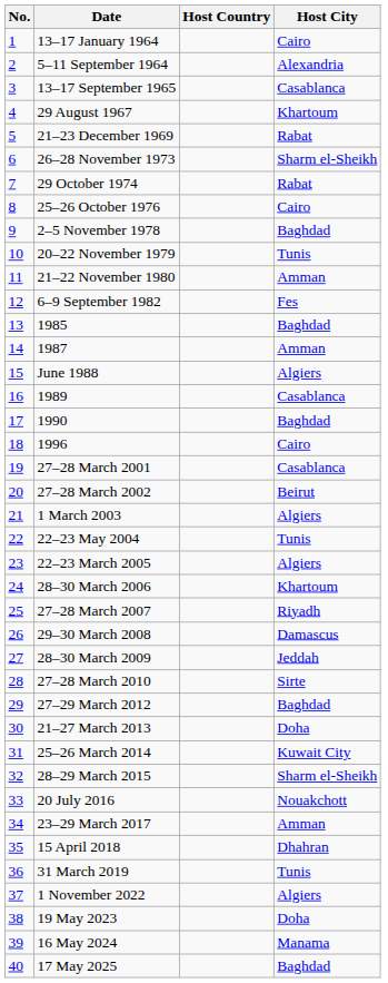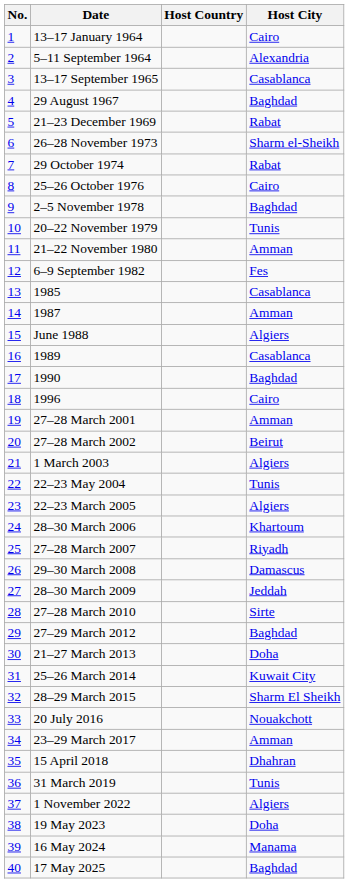 <table class="wikitable sortable">
 <tr>
 <th>No.</th>
 <th>Date</th>
 <th>Host Country</th>
 <th>Host City</th>
 </tr>
 <tr>
 <td><a href='#'>1</a></td>
 <td>13–17 January 1964</td>
 <td></td>
 <td><a href='#'>Cairo</a></td>
 </tr>
 <tr>
 <td><a href='#'>2</a></td>
 <td>5–11 September 1964</td>
 <td></td>
 <td><a href='#'>Alexandria</a></td>
 </tr>
 <tr>
 <td><a href='#'>3</a></td>
 <td>13–17 September 1965</td>
 <td></td>
 <td><a href='#'>Casablanca</a></td>
 </tr>
 <tr>
 <td><a href='#'>4</a></td>
 <td>29 August 1967</td>
 <td></td>
-<td><a href='#'>Khartoum</a></td>
+<td><a href='#'>Baghdad</a></td>
 </tr>
 <tr>
 <td><a href='#'>5</a></td>
 <td>21–23 December 1969</td>
 <td></td>
 <td><a href='#'>Rabat</a></td>
 </tr>
 <tr>
 <td><a href='#'>6</a></td>
 <td>26–28 November 1973</td>
 <td></td>
 <td><a href='#'>Sharm el-Sheikh</a></td>
 </tr>
 <tr>
 <td><a href='#'>7</a></td>
 <td>29 October 1974</td>
 <td></td>
 <td><a href='#'>Rabat</a></td>
 </tr>
 <tr>
 <td><a href='#'>8</a></td>
 <td>25–26 October 1976</td>
 <td></td>
 <td><a href='#'>Cairo</a></td>
 </tr>
 <tr>
 <td><a href='#'>9</a></td>
 <td>2–5 November 1978</td>
 <td></td>
 <td><a href='#'>Baghdad</a></td>
 </tr>
 <tr>
 <td><a href='#'>10</a></td>
 <td>20–22 November 1979</td>
 <td></td>
 <td><a href='#'>Tunis</a></td>
 </tr>
 <tr>
 <td><a href='#'>11</a></td>
 <td>21–22 November 1980</td>
 <td></td>
 <td><a href='#'>Amman</a></td>
 </tr>
 <tr>
 <td><a href='#'>12</a></td>
 <td>6–9 September 1982</td>
 <td></td>
 <td><a href='#'>Fes</a></td>
 </tr>
 <tr>
 <td><a href='#'>13</a></td>
 <td>1985</td>
 <td></td>
-<td><a href='#'>Baghdad</a></td>
+<td><a href='#'>Casablanca</a></td>
 </tr>
 <tr>
 <td><a href='#'>14</a></td>
 <td>1987</td>
 <td></td>
 <td><a href='#'>Amman</a></td>
 </tr>
 <tr>
 <td><a href='#'>15</a></td>
 <td>June 1988</td>
 <td></td>
 <td><a href='#'>Algiers</a></td>
 </tr>
 <tr>
 <td><a href='#'>16</a></td>
 <td>1989</td>
 <td></td>
 <td><a href='#'>Casablanca</a></td>
 </tr>
 <tr>
 <td><a href='#'>17</a></td>
 <td>1990</td>
 <td></td>
 <td><a href='#'>Baghdad</a></td>
 </tr>
 <tr>
 <td><a href='#'>18</a></td>
 <td>1996</td>
 <td></td>
 <td><a href='#'>Cairo</a></td>
 </tr>
 <tr>
 <td><a href='#'>19</a></td>
 <td>27–28 March 2001</td>
 <td></td>
-<td><a href='#'>Casablanca</a></td>
+<td><a href='#'>Amman</a></td>
 </tr>
 <tr>
 <td><a href='#'>20</a></td>
 <td>27–28 March 2002</td>
 <td></td>
 <td><a href='#'>Beirut</a></td>
 </tr>
 <tr>
 <td><a href='#'>21</a></td>
 <td>1 March 2003</td>
 <td></td>
 <td><a href='#'>Algiers</a></td>
 </tr>
 <tr>
 <td><a href='#'>22</a></td>
 <td>22–23 May 2004</td>
 <td></td>
 <td><a href='#'>Tunis</a></td>
 </tr>
 <tr>
 <td><a href='#'>23</a></td>
 <td>22–23 March 2005</td>
 <td></td>
 <td><a href='#'>Algiers</a></td>
 </tr>
 <tr>
 <td><a href='#'>24</a></td>
 <td>28–30 March 2006</td>
 <td></td>
 <td><a href='#'>Khartoum</a></td>
 </tr>
 <tr>
 <td><a href='#'>25</a></td>
 <td>27–28 March 2007</td>
 <td></td>
 <td><a href='#'>Riyadh</a></td>
 </tr>
 <tr>
 <td><a href='#'>26</a></td>
 <td>29–30 March 2008</td>
 <td></td>
 <td><a href='#'>Damascus</a></td>
 </tr>
 <tr>
 <td><a href='#'>27</a></td>
 <td>28–30 March 2009</td>
 <td></td>
 <td><a href='#'>Jeddah</a></td>
 </tr>
 <tr>
 <td><a href='#'>28</a></td>
 <td>27–28 March 2010</td>
 <td></td>
 <td><a href='#'>Sirte</a></td>
 </tr>
 <tr>
 <td><a href='#'>29</a></td>
 <td>27–29 March 2012</td>
 <td></td>
 <td><a href='#'>Baghdad</a></td>
 </tr>
 <tr>
 <td><a href='#'>30</a></td>
 <td>21–27 March 2013</td>
 <td></td>
 <td><a href='#'>Doha</a></td>
 </tr>
 <tr>
 <td><a href='#'>31</a></td>
 <td>25–26 March 2014</td>
 <td></td>
 <td><a href='#'>Kuwait City</a></td>
 </tr>
 <tr>
 <td><a href='#'>32</a></td>
 <td>28–29 March 2015</td>
 <td></td>
-<td><a href='#'>Sharm el-Sheikh</a></td>
+<td><a href='#'>Sharm El Sheikh</a></td>
 </tr>
 <tr>
 <td><a href='#'>33</a></td>
 <td>20 July 2016</td>
 <td></td>
 <td><a href='#'>Nouakchott</a></td>
 </tr>
 <tr>
 <td><a href='#'>34</a></td>
 <td>23–29 March 2017</td>
 <td></td>
 <td><a href='#'>Amman</a></td>
 </tr>
 <tr>
 <td><a href='#'>35</a></td>
 <td>15 April 2018</td>
 <td></td>
 <td><a href='#'>Dhahran</a></td>
 </tr>
 <tr>
 <td><a href='#'>36</a></td>
 <td>31 March 2019</td>
 <td></td>
 <td><a href='#'>Tunis</a></td>
 </tr>
 <tr>
 <td><a href='#'>37</a></td>
 <td>1 November 2022</td>
 <td></td>
 <td><a href='#'>Algiers</a></td>
 </tr>
 <tr>
 <td><a href='#'>38</a></td>
 <td>19 May 2023</td>
 <td></td>
 <td><a href='#'>Doha</a></td>
 </tr>
 <tr>
 <td><a href='#'>39</a></td>
 <td>16 May 2024</td>
 <td></td>
 <td><a href='#'>Manama</a></td>
 </tr>
 <tr>
 <td><a href='#'>40</a></td>
 <td>17 May 2025</td>
 <td></td>
 <td><a href='#'>Baghdad</a></td>
 </tr>
 </table>
